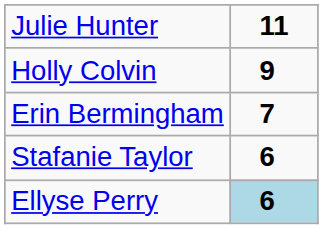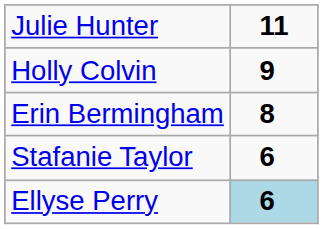 <table class="wikitable">
 <tr>
 <td> <a href='#'>Julie Hunter</a></td>
 <td>    <strong>11</strong>   </td>
 </tr>
 <tr>
 <td> <a href='#'>Holly Colvin</a></td>
 <td>    <strong>9</strong>   </td>
 </tr>
 <tr>
 <td> <a href='#'>Erin Bermingham</a></td>
-<td>   <strong>7</strong>   </td>
+<td>   <strong>8</strong>   </td>
 </tr>
 <tr>
 <td> <a href='#'>Stafanie Taylor</a></td>
 <td>    <strong>6</strong>   </td>
 </tr>
 <tr>
 <td> <a href='#'>Ellyse Perry</a></td>
 <td style="background: lightblue;">    <strong>6</strong>   </td>
 </tr>
 </table>
